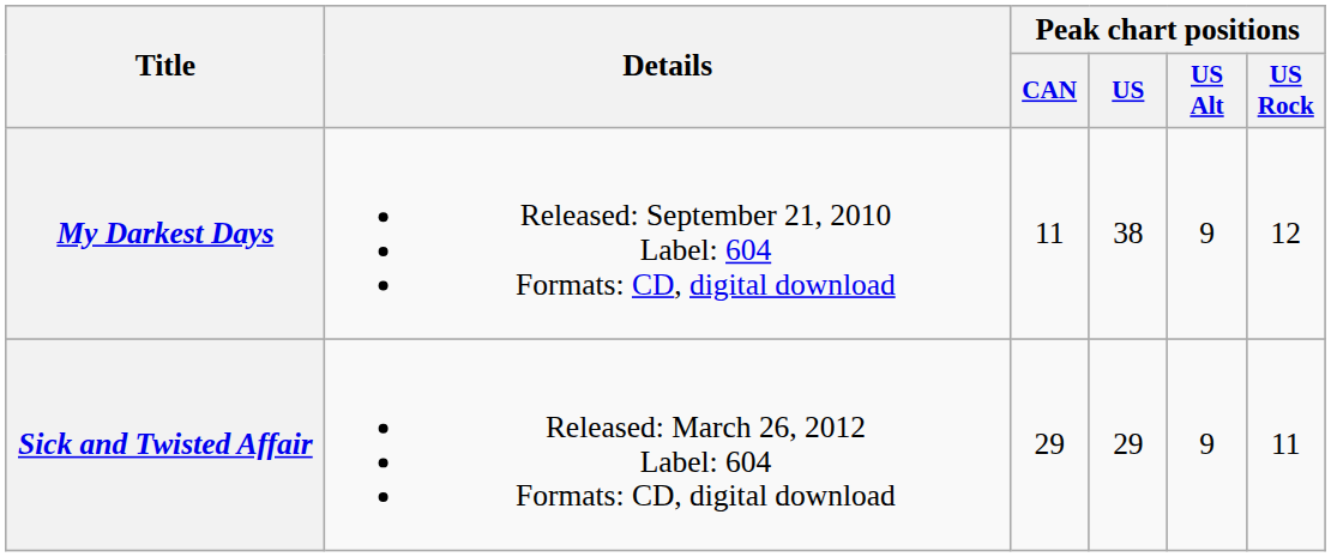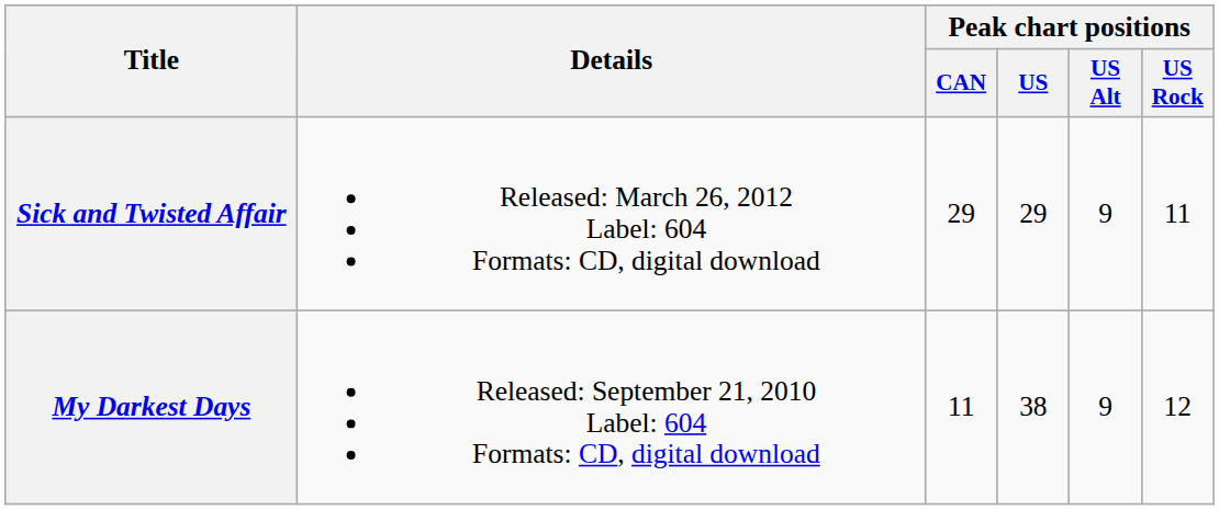 <table class="wikitable plainrowheaders" style="text-align:center;">
 <tr>
 <th rowspan="2" style="width:10em;">Title</th>
 <th rowspan="2" style="width:22em;">Details</th>
 <th colspan="4">Peak chart positions</th>
 </tr>
 <tr style="font-size:smaller;">
 <th style="width:35px;"><a href='#'>CAN</a><br></th>
 <th style="width:35px;"><a href='#'>US</a><br></th>
 <th style="width:35px;"><a href='#'>US<br>Alt</a><br></th>
 <th style="width:35px;"><a href='#'>US Rock</a><br></th>
 </tr>
 <tr>
+<th scope="row"><em><a href='#'>Sick and Twisted Affair</a></em></th>
+<td><br><ul><li>Released: March 26, 2012</li><li>Label: 604</li><li>Formats: CD, digital download</li></ul></td>
+<td>29</td>
+<td>29</td>
+<td>9</td>
+<td>11</td>
+</tr>
+<tr>
 <th scope="row"><em><a href='#'>My Darkest Days</a></em></th>
 <td><br><ul><li>Released: September 21, 2010</li><li>Label: <a href='#'>604</a></li><li>Formats: <a href='#'>CD</a>, <a href='#'>digital download</a></li></ul></td>
 <td>11</td>
 <td>38</td>
 <td>9</td>
 <td>12</td>
 </tr>
-<tr>
-<th scope="row"><em><a href='#'>Sick and Twisted Affair</a></em></th>
-<td><br><ul><li>Released: March 26, 2012</li><li>Label: 604</li><li>Formats: CD, digital download</li></ul></td>
-<td>29</td>
-<td>29</td>
-<td>9</td>
-<td>11</td>
-</tr>
 </table>
